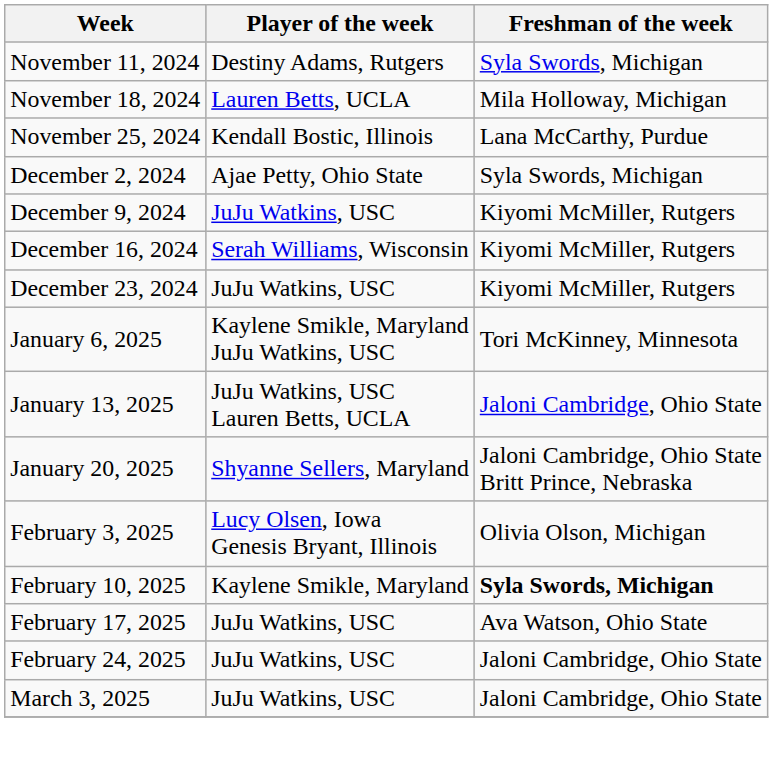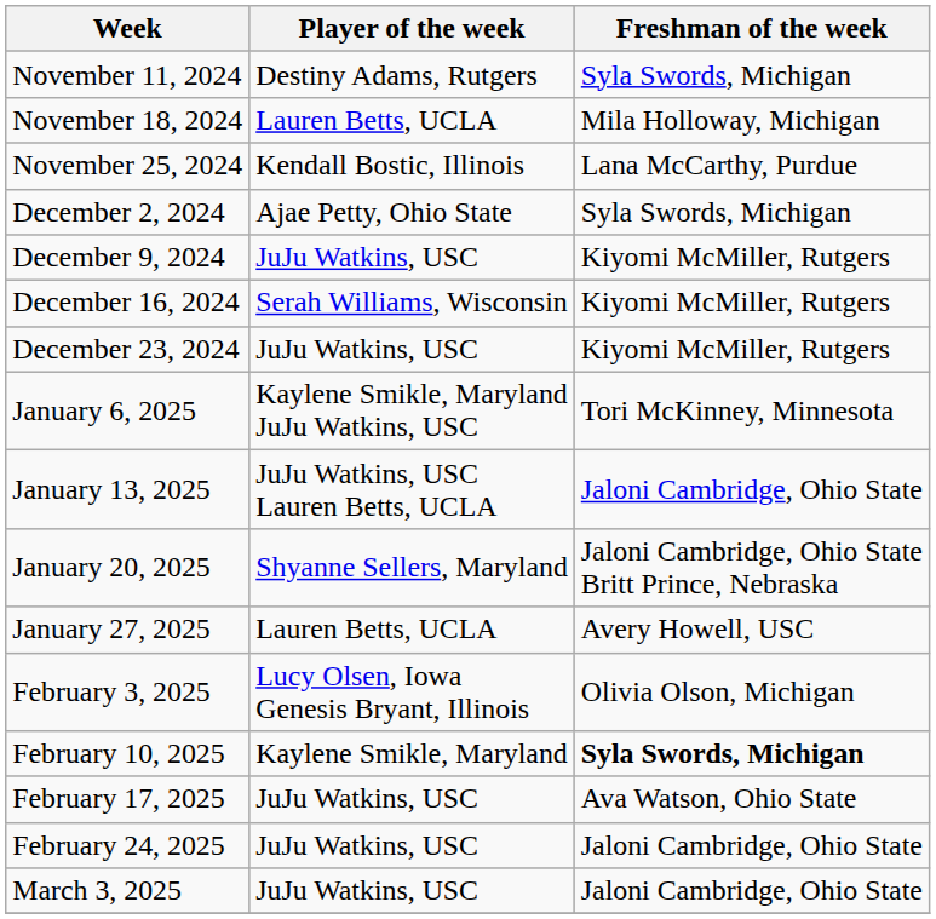 <table class="wikitable" border="1">
 <tr>
 <th>Week</th>
 <th>Player of the week</th>
 <th>Freshman of the week</th>
 </tr>
 <tr>
 <td>November 11, 2024</td>
 <td>Destiny Adams, Rutgers</td>
 <td><a href='#'>Syla Swords</a>, Michigan</td>
 </tr>
 <tr>
 <td>November 18, 2024</td>
 <td><a href='#'>Lauren Betts</a>, UCLA</td>
 <td>Mila Holloway, Michigan</td>
 </tr>
 <tr>
 <td>November 25, 2024</td>
 <td>Kendall Bostic, Illinois</td>
 <td>Lana McCarthy, Purdue</td>
 </tr>
 <tr>
 <td>December 2, 2024</td>
 <td>Ajae Petty, Ohio State</td>
 <td>Syla Swords, Michigan</td>
 </tr>
 <tr>
 <td>December 9, 2024</td>
 <td><a href='#'>JuJu Watkins</a>, USC</td>
 <td>Kiyomi McMiller, Rutgers</td>
 </tr>
 <tr>
 <td>December 16, 2024</td>
 <td><a href='#'>Serah Williams</a>, Wisconsin</td>
 <td>Kiyomi McMiller, Rutgers</td>
 </tr>
 <tr>
 <td>December 23, 2024</td>
 <td>JuJu Watkins, USC</td>
 <td>Kiyomi McMiller, Rutgers</td>
 </tr>
 <tr>
 <td>January 6, 2025</td>
 <td>Kaylene Smikle, Maryland<br>JuJu Watkins, USC</td>
 <td>Tori McKinney, Minnesota</td>
 </tr>
 <tr>
 <td>January 13, 2025</td>
 <td>JuJu Watkins, USC<br>Lauren Betts, UCLA</td>
 <td><a href='#'>Jaloni Cambridge</a>, Ohio State</td>
 </tr>
 <tr>
 <td>January 20, 2025</td>
 <td><a href='#'>Shyanne Sellers</a>, Maryland</td>
 <td>Jaloni Cambridge, Ohio State<br>Britt Prince, Nebraska</td>
 </tr>
 <tr>
+<td>January 27, 2025</td>
+<td>Lauren Betts, UCLA</td>
+<td>Avery Howell, USC</td>
+</tr>
+<tr>
 <td>February 3, 2025</td>
 <td><a href='#'>Lucy Olsen</a>, Iowa<br>Genesis Bryant, Illinois</td>
 <td>Olivia Olson, Michigan</td>
 </tr>
 <tr>
 <td>February 10, 2025</td>
 <td>Kaylene Smikle, Maryland</td>
 <td><strong>Syla Swords, Michigan</strong></td>
 </tr>
 <tr>
 <td>February 17, 2025</td>
 <td>JuJu Watkins, USC</td>
 <td>Ava Watson, Ohio State</td>
 </tr>
 <tr>
 <td>February 24, 2025</td>
 <td>JuJu Watkins, USC</td>
 <td>Jaloni Cambridge, Ohio State</td>
 </tr>
 <tr>
 <td>March 3, 2025</td>
 <td>JuJu Watkins, USC</td>
 <td>Jaloni Cambridge, Ohio State</td>
 </tr>
 <tr>
 </tr>
 </table>
